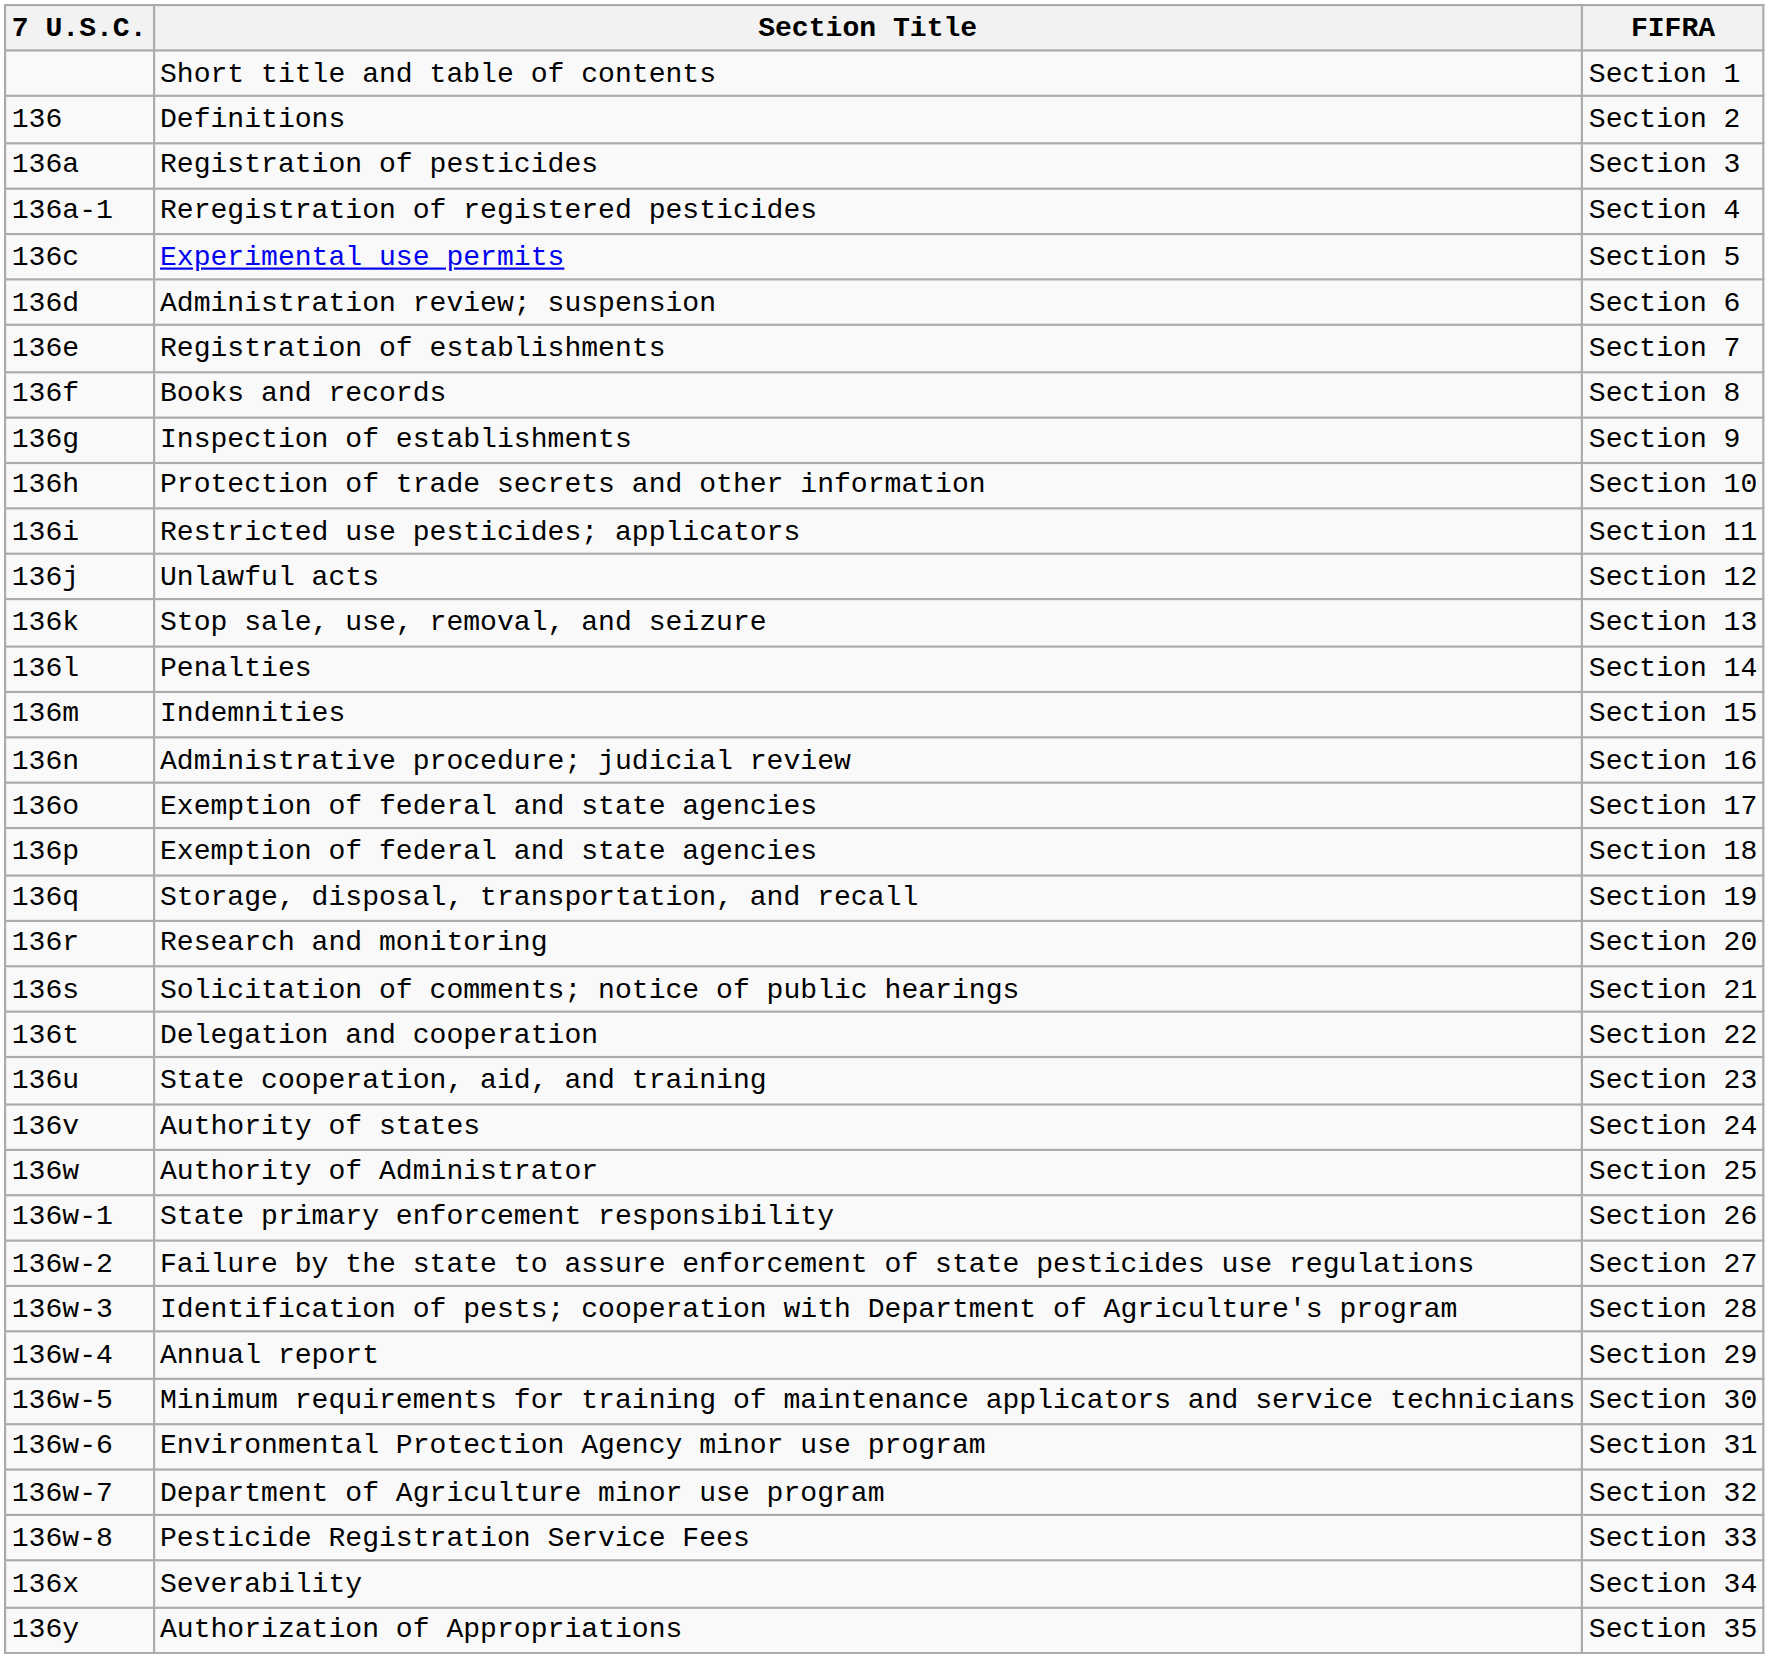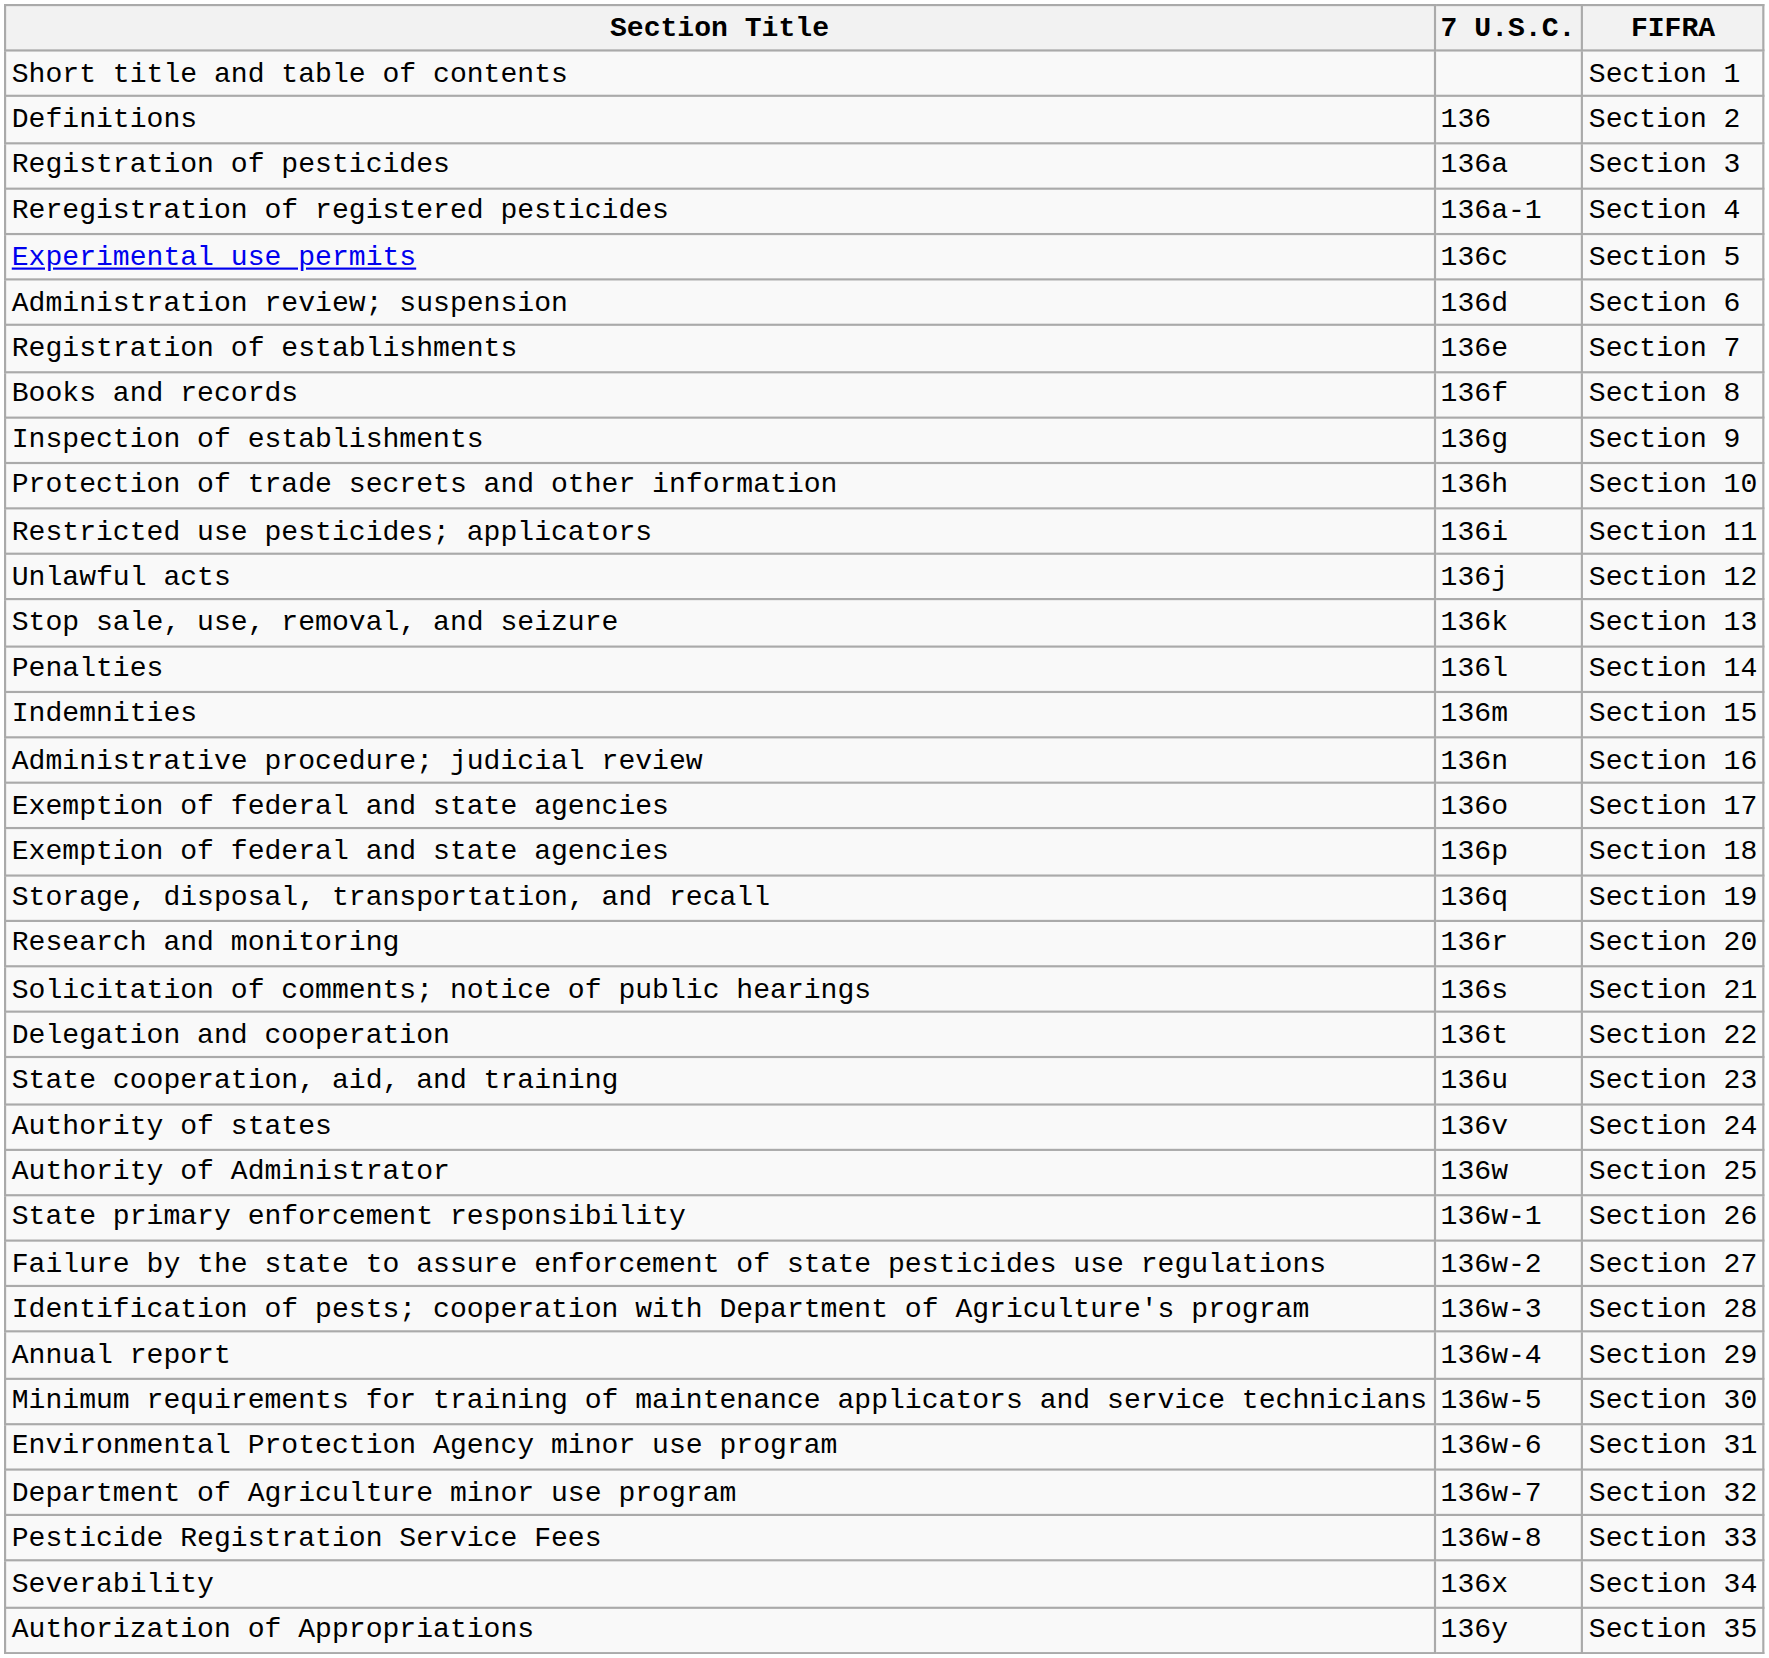 <table class="wikitable">
 <tr>
+<th>Section Title</th>
 <th>7 U.S.C.</th>
-<th>Section Title</th>
 <th>FIFRA</th>
 </tr>
 <tr>
+<td>Short title and table of contents</td>
 <td></td>
-<td>Short title and table of contents</td>
 <td>Section 1</td>
 </tr>
 <tr>
+<td>Definitions</td>
 <td>136</td>
-<td>Definitions</td>
 <td>Section 2</td>
 </tr>
 <tr>
+<td>Registration of pesticides</td>
 <td>136a</td>
-<td>Registration of pesticides</td>
 <td>Section 3</td>
 </tr>
 <tr>
+<td>Reregistration of registered pesticides</td>
 <td>136a-1</td>
-<td>Reregistration of registered pesticides</td>
 <td>Section 4</td>
 </tr>
 <tr>
+<td><a href='#'>Experimental use permits</a></td>
 <td>136c</td>
-<td><a href='#'>Experimental use permits</a></td>
 <td>Section 5</td>
 </tr>
 <tr>
+<td>Administration review; suspension</td>
 <td>136d</td>
-<td>Administration review; suspension</td>
 <td>Section 6</td>
 </tr>
 <tr>
+<td>Registration of establishments</td>
 <td>136e</td>
-<td>Registration of establishments</td>
 <td>Section 7</td>
 </tr>
 <tr>
+<td>Books and records</td>
 <td>136f</td>
-<td>Books and records</td>
 <td>Section 8</td>
 </tr>
 <tr>
+<td>Inspection of establishments</td>
 <td>136g</td>
-<td>Inspection of establishments</td>
 <td>Section 9</td>
 </tr>
 <tr>
+<td>Protection of trade secrets and other information</td>
 <td>136h</td>
-<td>Protection of trade secrets and other information</td>
 <td>Section 10</td>
 </tr>
 <tr>
+<td>Restricted use pesticides; applicators</td>
 <td>136i</td>
-<td>Restricted use pesticides; applicators</td>
 <td>Section 11</td>
 </tr>
 <tr>
+<td>Unlawful acts</td>
 <td>136j</td>
-<td>Unlawful acts</td>
 <td>Section 12</td>
 </tr>
 <tr>
+<td>Stop sale, use, removal, and seizure</td>
 <td>136k</td>
-<td>Stop sale, use, removal, and seizure</td>
 <td>Section 13</td>
 </tr>
 <tr>
+<td>Penalties</td>
 <td>136l</td>
-<td>Penalties</td>
 <td>Section 14</td>
 </tr>
 <tr>
+<td>Indemnities</td>
 <td>136m</td>
-<td>Indemnities</td>
 <td>Section 15</td>
 </tr>
 <tr>
+<td>Administrative procedure; judicial review</td>
 <td>136n</td>
-<td>Administrative procedure; judicial review</td>
 <td>Section 16</td>
 </tr>
 <tr>
+<td>Exemption of federal and state agencies</td>
 <td>136o</td>
-<td>Exemption of federal and state agencies</td>
 <td>Section 17</td>
 </tr>
 <tr>
+<td>Exemption of federal and state agencies</td>
 <td>136p</td>
-<td>Exemption of federal and state agencies</td>
 <td>Section 18</td>
 </tr>
 <tr>
+<td>Storage, disposal, transportation, and recall</td>
 <td>136q</td>
-<td>Storage, disposal, transportation, and recall</td>
 <td>Section 19</td>
 </tr>
 <tr>
+<td>Research and monitoring</td>
 <td>136r</td>
-<td>Research and monitoring</td>
 <td>Section 20</td>
 </tr>
 <tr>
+<td>Solicitation of comments; notice of public hearings</td>
 <td>136s</td>
-<td>Solicitation of comments; notice of public hearings</td>
 <td>Section 21</td>
 </tr>
 <tr>
+<td>Delegation and cooperation</td>
 <td>136t</td>
-<td>Delegation and cooperation</td>
 <td>Section 22</td>
 </tr>
 <tr>
+<td>State cooperation, aid, and training</td>
 <td>136u</td>
-<td>State cooperation, aid, and training</td>
 <td>Section 23</td>
 </tr>
 <tr>
+<td>Authority of states</td>
 <td>136v</td>
-<td>Authority of states</td>
 <td>Section 24</td>
 </tr>
 <tr>
+<td>Authority of Administrator</td>
 <td>136w</td>
-<td>Authority of Administrator</td>
 <td>Section 25</td>
 </tr>
 <tr>
+<td>State primary enforcement responsibility</td>
 <td>136w-1</td>
-<td>State primary enforcement responsibility</td>
 <td>Section 26</td>
 </tr>
 <tr>
+<td>Failure by the state to assure enforcement of state pesticides use regulations</td>
 <td>136w-2</td>
-<td>Failure by the state to assure enforcement of state pesticides use regulations</td>
 <td>Section 27</td>
 </tr>
 <tr>
+<td>Identification of pests; cooperation with Department of Agriculture's program</td>
 <td>136w-3</td>
-<td>Identification of pests; cooperation with Department of Agriculture's program</td>
 <td>Section 28</td>
 </tr>
 <tr>
+<td>Annual report</td>
 <td>136w-4</td>
-<td>Annual report</td>
 <td>Section 29</td>
 </tr>
 <tr>
+<td>Minimum requirements for training of maintenance applicators and service technicians</td>
 <td>136w-5</td>
-<td>Minimum requirements for training of maintenance applicators and service technicians</td>
 <td>Section 30</td>
 </tr>
 <tr>
+<td>Environmental Protection Agency minor use program</td>
 <td>136w-6</td>
-<td>Environmental Protection Agency minor use program</td>
 <td>Section 31</td>
 </tr>
 <tr>
+<td>Department of Agriculture minor use program</td>
 <td>136w-7</td>
-<td>Department of Agriculture minor use program</td>
 <td>Section 32</td>
 </tr>
 <tr>
+<td>Pesticide Registration Service Fees</td>
 <td>136w-8</td>
-<td>Pesticide Registration Service Fees</td>
 <td>Section 33</td>
 </tr>
 <tr>
+<td>Severability</td>
 <td>136x</td>
-<td>Severability</td>
 <td>Section 34</td>
 </tr>
 <tr>
+<td>Authorization of Appropriations</td>
 <td>136y</td>
-<td>Authorization of Appropriations</td>
 <td>Section 35</td>
 </tr>
 </table>
